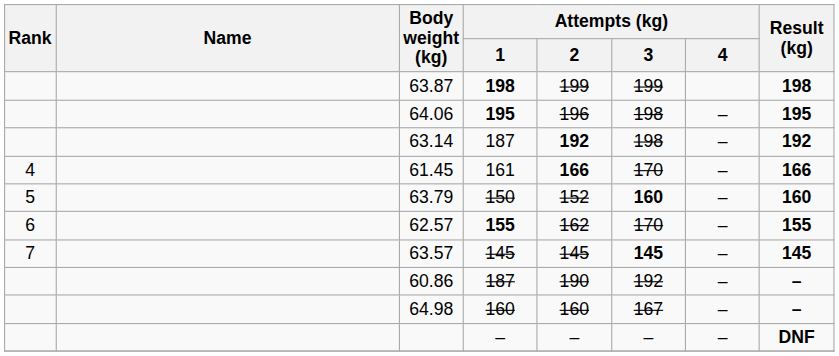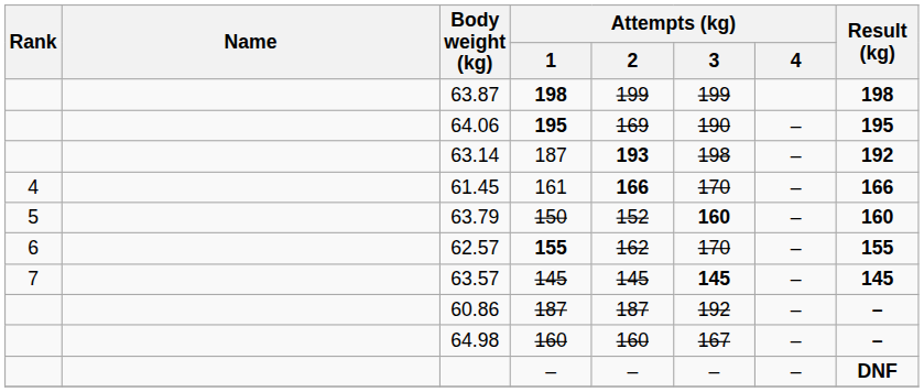 <table class="wikitable" style="text-align:center;">
 <tr>
 <th rowspan="2">Rank</th>
 <th rowspan="2" width="305">Name</th>
 <th rowspan="2" width="50">Body weight (kg)</th>
 <th colspan="4">Attempts (kg)</th>
 <th rowspan="2" width="60">Result (kg)</th>
 </tr>
 <tr>
 <th width="60">1</th>
 <th width="60">2</th>
 <th width="60">3</th>
 <th width="60">4</th>
 </tr>
 <tr>
 <td></td>
 <td align="left"></td>
 <td>63.87</td>
 <td><strong>198</strong></td>
 <td><s>199</s></td>
 <td><s>199</s></td>
 <td></td>
 <td><strong>198</strong></td>
 </tr>
 <tr>
 <td></td>
 <td align="left"></td>
 <td>64.06</td>
 <td><strong>195</strong></td>
-<td><s>196</s></td>
-<td><s>198</s></td>
+<td><s>169</s></td>
+<td><s>190</s></td>
 <td>–</td>
 <td><strong>195</strong></td>
 </tr>
 <tr>
 <td></td>
 <td align="left"></td>
 <td>63.14</td>
 <td>187</td>
-<td><strong>192</strong></td>
+<td><strong>193</strong></td>
 <td><s>198</s></td>
 <td>–</td>
 <td><strong>192</strong></td>
 </tr>
 <tr>
 <td>4</td>
 <td align="left"></td>
 <td>61.45</td>
 <td>161</td>
 <td><strong>166</strong></td>
 <td><s>170</s></td>
 <td>–</td>
 <td><strong>166</strong></td>
 </tr>
 <tr>
 <td>5</td>
 <td align="left"></td>
 <td>63.79</td>
 <td><s>150</s></td>
 <td><s>152</s></td>
 <td><strong>160</strong></td>
 <td>–</td>
 <td><strong>160</strong></td>
 </tr>
 <tr>
 <td>6</td>
 <td align="left"></td>
 <td>62.57</td>
 <td><strong>155</strong></td>
 <td><s>162</s></td>
 <td><s>170</s></td>
 <td>–</td>
 <td><strong>155</strong></td>
 </tr>
 <tr>
 <td>7</td>
 <td align="left"></td>
 <td>63.57</td>
 <td><s>145</s></td>
 <td><s>145</s></td>
 <td><strong>145</strong></td>
 <td>–</td>
 <td><strong>145</strong></td>
 </tr>
 <tr>
 <td></td>
 <td align="left"></td>
 <td>60.86</td>
 <td><s>187</s></td>
-<td><s>190</s></td>
+<td><s>187</s></td>
 <td><s>192</s></td>
 <td>–</td>
 <td><strong>–</strong></td>
 </tr>
 <tr>
 <td></td>
 <td align="left"></td>
 <td>64.98</td>
 <td><s>160</s></td>
 <td><s>160</s></td>
 <td><s>167</s></td>
 <td>–</td>
 <td><strong>–</strong></td>
 </tr>
 <tr>
 <td></td>
 <td align="left"></td>
 <td></td>
 <td>–</td>
 <td>–</td>
 <td>–</td>
 <td>–</td>
 <td><strong>DNF</strong></td>
 </tr>
 <tr>
 </tr>
 </table>
